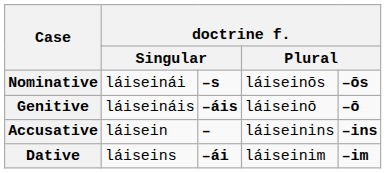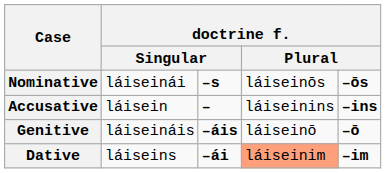 <table class="wikitable">
 <tr>
 <th rowspan="2">Case</th>
 <th colspan="4"><br> doctrine f.</th>
 </tr>
 <tr>
 <th colspan="2"><strong>Singular</strong></th>
 <th colspan="2"><strong>Plural</strong></th>
 </tr>
 <tr>
 <th><strong>Nominative</strong></th>
 <td>láiseinái</td>
 <td><strong>–s</strong></td>
 <td>láiseinōs</td>
 <td><strong>–ōs</strong></td>
 </tr>
 <tr>
+<th><strong>Accusative</strong></th>
+<td>láisein</td>
+<td><strong>–</strong></td>
+<td>láiseinins</td>
+<td><strong>–ins</strong></td>
+</tr>
+<tr>
 <th><strong>Genitive</strong></th>
 <td>láiseináis</td>
 <td><strong>–áis</strong></td>
 <td>láiseinō</td>
 <td><strong>–ō</strong></td>
 </tr>
 <tr>
-<th><strong>Accusative</strong></th>
-<td>láisein</td>
-<td><strong>–</strong></td>
-<td>láiseinins</td>
-<td><strong>–ins</strong></td>
-</tr>
-<tr>
 <th><strong>Dative</strong></th>
 <td>láiseins</td>
 <td><strong>–ái</strong></td>
-<td>láiseinim</td>
+<td style="background: lightsalmon;">láiseinim</td>
 <td><strong>–im</strong></td>
 </tr>
 </table>
